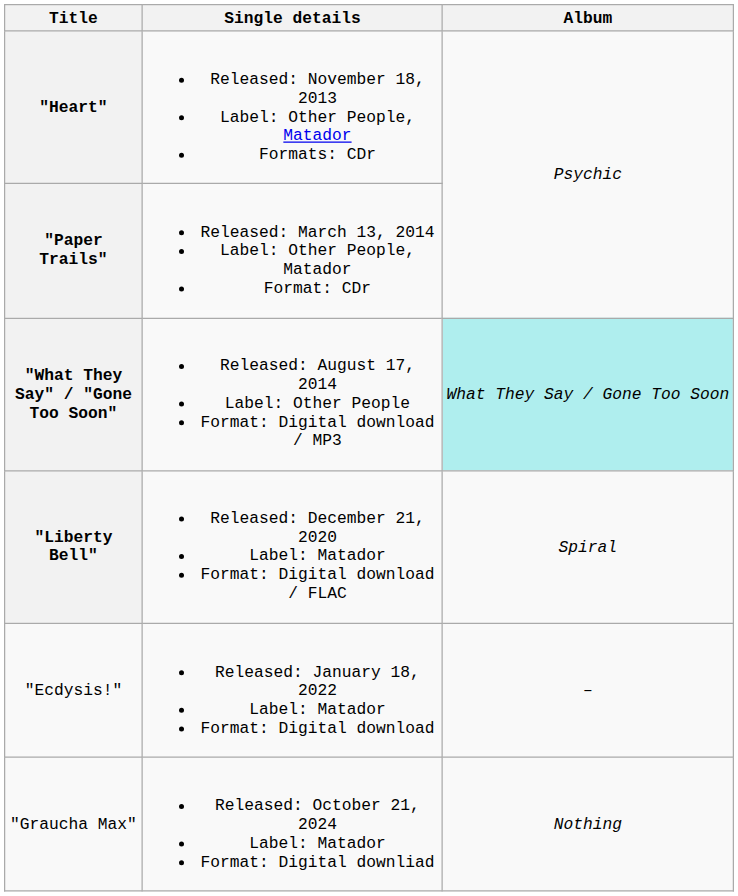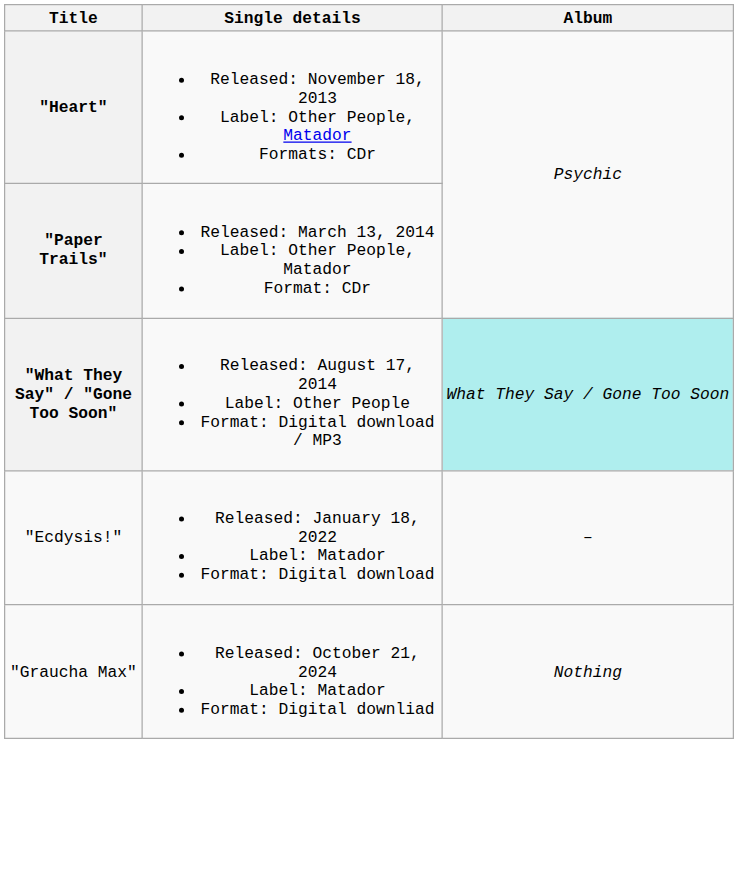 <table class="wikitable plainrowheaders" style="text-align:center;">
 <tr>
 <th scope="col" style="width:8em;">Title</th>
 <th scope="col" style="width:18em;">Single details</th>
 <th>Album</th>
 </tr>
 <tr>
 <th scope="row">"Heart"</th>
 <td><br><ul><li>Released: November 18, 2013</li><li>Label: Other People, <a href='#'>Matador</a></li><li>Formats: CDr</li></ul></td>
 <td rowspan="2"><em>Psychic</em></td>
 </tr>
 <tr>
 <th scope="row">"Paper Trails"</th>
 <td><br><ul><li>Released: March 13, 2014</li><li>Label: Other People, Matador</li><li>Format: CDr</li></ul></td>
 </tr>
 <tr>
 <th scope="row">"What They Say" / "Gone Too Soon"</th>
 <td><br><ul><li>Released: August 17, 2014</li><li>Label: Other People</li><li>Format: Digital download / MP3</li></ul></td>
 <td style="background: paleturquoise;"><em>What They Say / Gone Too Soon</em></td>
 </tr>
 <tr>
-<th scope="row">"Liberty Bell"</th>
-<td><br><ul><li>Released: December 21, 2020</li><li>Label: Matador</li><li>Format: Digital download / FLAC</li></ul></td>
-<td><em>Spiral</em></td>
-</tr>
-<tr>
 <td>"Ecdysis!"</td>
 <td><br><ul><li>Released: January 18, 2022</li><li>Label: Matador</li><li>Format: Digital download</li></ul></td>
 <td>–</td>
 </tr>
 <tr>
 <td>"Graucha Max"</td>
 <td><br><ul><li>Released: October 21, 2024</li><li>Label: Matador</li><li>Format: Digital downliad</li></ul></td>
 <td><em>Nothing</em></td>
 </tr>
 </table>
